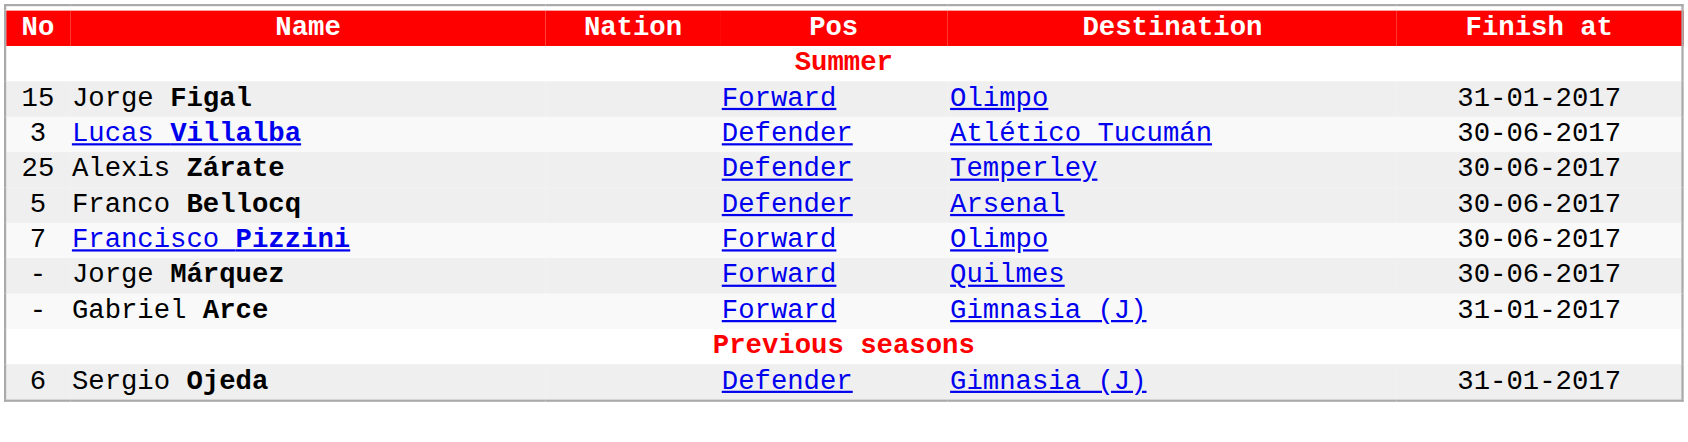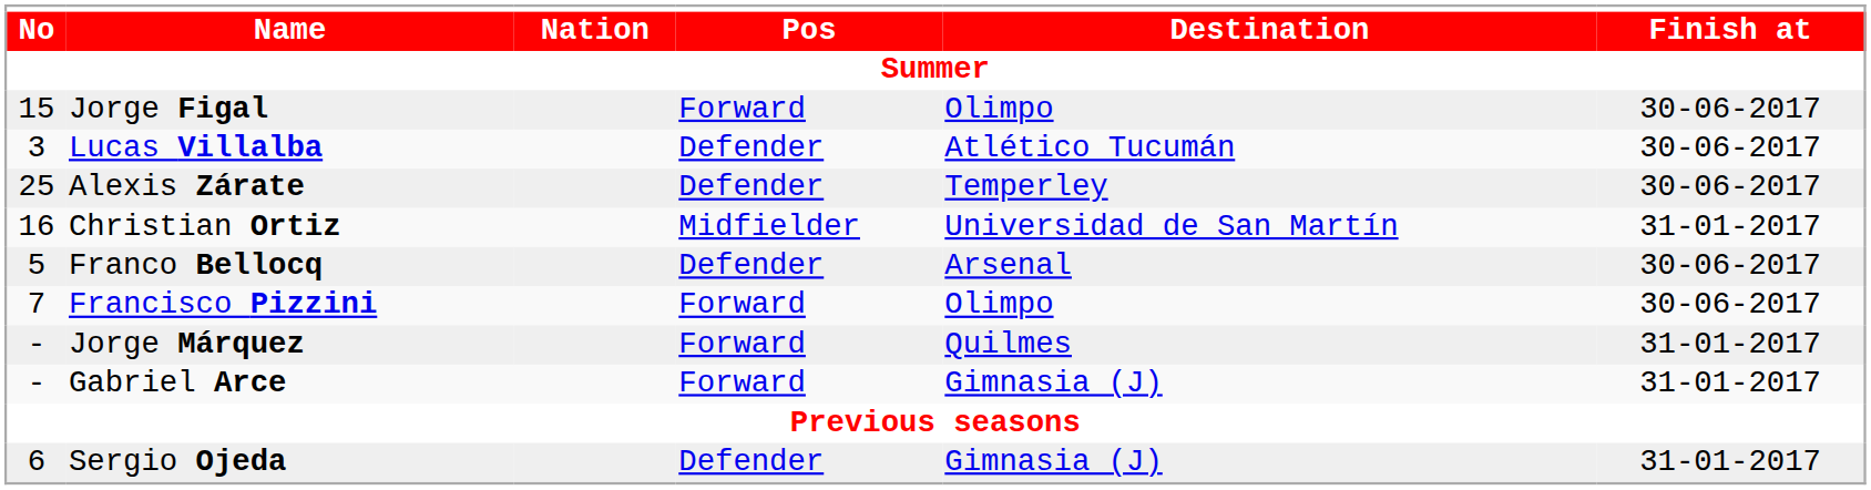 <table cellspacing="0" style="background: #f9f9f9; border: 1px #aaa solid; border-collapse: collapse; font-size: 95%;" width="760px">
 <tr bgcolor=#FFFFFF style="color: #FF0000;">
 <th colspan=6></th>
 </tr>
 <tr bgcolor=#FF0000 style="color:#FFFFFF;">
 <th>No</th>
 <th>Name</th>
 <th>Nation</th>
 <th>Pos</th>
 <th>Destination</th>
 <th>Finish at</th>
 </tr>
 <tr bgcolor=#FFFFFF style="color: #FF0000;">
 <th colspan=6>Summer</th>
 </tr>
 <tr bgcolor="#EFEFEF">
 <td align=center>15</td>
 <td align="left">Jorge <strong>Figal</strong></td>
 <td align=center></td>
 <td align=left><a href='#'>Forward</a></td>
 <td align=left> <a href='#'>Olimpo</a></td>
-<td align=center>31-01-2017</td>
+<td align=center>30-06-2017</td>
 </tr>
 <tr>
 <td align=center>3</td>
 <td align="left"><a href='#'>Lucas <strong>Villalba</strong></a></td>
 <td align=center></td>
 <td align=left><a href='#'>Defender</a></td>
 <td align=left> <a href='#'>Atlético Tucumán</a></td>
 <td align=center>30-06-2017</td>
 </tr>
 <tr bgcolor="#EFEFEF">
 <td align=center>25</td>
 <td align="left">Alexis <strong>Zárate</strong></td>
 <td align=center></td>
 <td align=left><a href='#'>Defender</a></td>
 <td align=left> <a href='#'>Temperley</a></td>
 <td align=center>30-06-2017</td>
+</tr>
+<tr>
+<td align=center>16</td>
+<td align="left">Christian <strong>Ortiz</strong></td>
+<td align=center></td>
+<td align=left><a href='#'>Midfielder</a></td>
+<td align=left> <a href='#'>Universidad de San Martín</a></td>
+<td align=center>31-01-2017</td>
 </tr>
 <tr bgcolor="#EFEFEF">
 <td align=center>5</td>
 <td align="left">Franco <strong>Bellocq</strong></td>
 <td align=center></td>
 <td align=left><a href='#'>Defender</a></td>
 <td align=left> <a href='#'>Arsenal</a></td>
 <td align=center>30-06-2017</td>
 </tr>
 <tr>
 <td align=center>7</td>
 <td align="left"><a href='#'>Francisco <strong>Pizzini</strong></a></td>
 <td align=center></td>
 <td align=left><a href='#'>Forward</a></td>
 <td align=left> <a href='#'>Olimpo</a></td>
 <td align=center>30-06-2017</td>
 </tr>
 <tr bgcolor="#EFEFEF">
 <td align=center>-</td>
 <td align="left">Jorge <strong>Márquez</strong></td>
 <td align=center></td>
 <td align=left><a href='#'>Forward</a></td>
 <td align=left> <a href='#'>Quilmes</a></td>
-<td align=center>30-06-2017</td>
+<td align=center>31-01-2017</td>
 </tr>
 <tr>
 <td align=center>-</td>
 <td align="left">Gabriel <strong>Arce</strong></td>
 <td align=center></td>
 <td align=left><a href='#'>Forward</a></td>
 <td align=left> <a href='#'>Gimnasia (J)</a></td>
 <td align=center>31-01-2017</td>
 </tr>
 <tr bgcolor=#FFFFFF style="color: #FF0000;">
 <th colspan=6>Previous seasons</th>
 </tr>
 <tr bgcolor="#EFEFEF">
 <td align=center>6</td>
 <td align="left">Sergio <strong>Ojeda</strong></td>
 <td align=center></td>
 <td align=left><a href='#'>Defender</a></td>
 <td align=left> <a href='#'>Gimnasia (J)</a></td>
 <td align=center>31-01-2017</td>
 </tr>
 <tr>
 </tr>
 </table>
